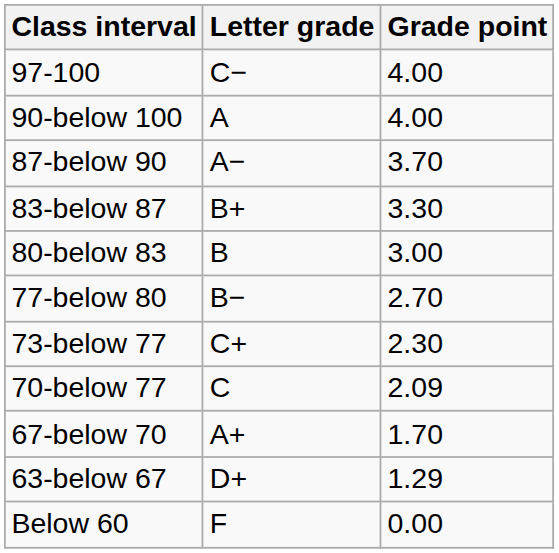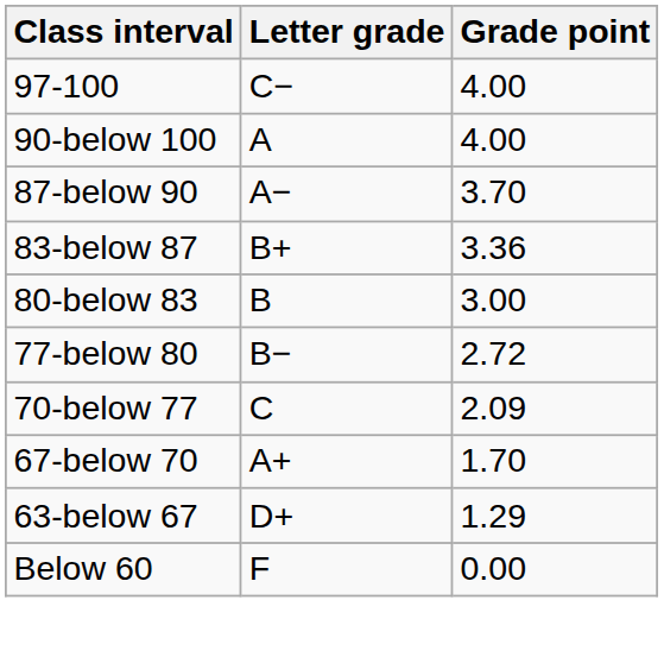 <table class="wikitable">
 <tr>
 <th>Class interval</th>
 <th>Letter grade</th>
 <th>Grade point</th>
 </tr>
 <tr>
 <td>97-100</td>
 <td>C−</td>
 <td>4.00</td>
 </tr>
 <tr>
 <td>90-below 100</td>
 <td>A</td>
 <td>4.00</td>
 </tr>
 <tr>
 <td>87-below 90</td>
 <td>A−</td>
 <td>3.70</td>
 </tr>
 <tr>
 <td>83-below 87</td>
 <td>B+</td>
-<td>3.30</td>
+<td>3.36</td>
 </tr>
 <tr>
 <td>80-below 83</td>
 <td>B</td>
 <td>3.00</td>
 </tr>
 <tr>
 <td>77-below 80</td>
 <td>B−</td>
-<td>2.70</td>
-</tr>
-<tr>
-<td>73-below 77</td>
-<td>C+</td>
-<td>2.30</td>
+<td>2.72</td>
 </tr>
 <tr>
 <td>70-below 77</td>
 <td>C</td>
 <td>2.09</td>
 </tr>
 <tr>
 <td>67-below 70</td>
 <td>A+</td>
 <td>1.70</td>
 </tr>
 <tr>
 <td>63-below 67</td>
 <td>D+</td>
 <td>1.29</td>
 </tr>
 <tr>
 <td>Below 60</td>
 <td>F</td>
 <td>0.00</td>
 </tr>
 </table>
